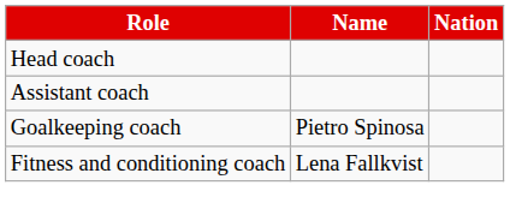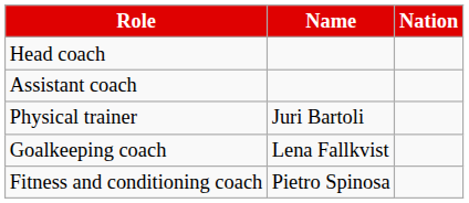 <table class="wikitable sortable">
 <tr>
 <th style="background:#DF0101; color:white;" scope=col>Role</th>
 <th style="background:#DF0101; color:white;" scope=col>Name</th>
 <th style="background:#DF0101; color:white;" scope=col>Nation</th>
 </tr>
 <tr>
 <td>Head coach</td>
 <td></td>
 <td></td>
 </tr>
 <tr>
 <td>Assistant coach</td>
 <td></td>
 <td></td>
 </tr>
 <tr>
+<td>Physical trainer</td>
+<td>Juri Bartoli</td>
+<td></td>
+</tr>
+<tr>
 <td>Goalkeeping coach</td>
-<td>Pietro Spinosa</td>
+<td>Lena Fallkvist</td>
 <td></td>
 </tr>
 <tr>
 <td>Fitness and conditioning coach</td>
-<td>Lena Fallkvist</td>
+<td>Pietro Spinosa</td>
 <td></td>
 </tr>
 </table>
